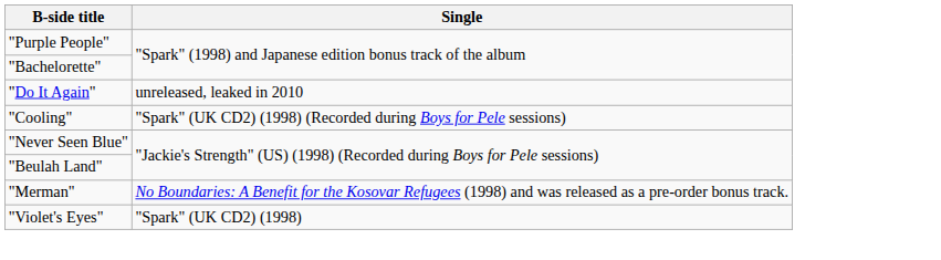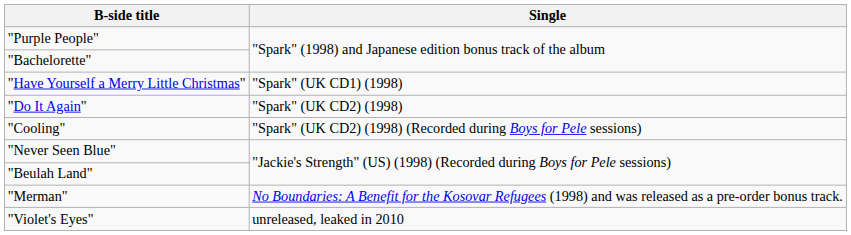 <table class="wikitable">
 <tr>
 <th>B-side title</th>
 <th>Single</th>
 </tr>
 <tr>
 <td>"Purple People"</td>
 <td rowspan="2">"Spark" (1998) and Japanese edition bonus track of the album</td>
 </tr>
 <tr>
 <td>"Bachelorette"</td>
 </tr>
 <tr>
+<td>"<a href='#'>Have Yourself a Merry Little Christmas</a>"</td>
+<td>"Spark" (UK CD1) (1998)</td>
+</tr>
+<tr>
 <td>"<a href='#'>Do It Again</a>"</td>
-<td>unreleased, leaked in 2010</td>
+<td>"Spark" (UK CD2) (1998)</td>
 </tr>
 <tr>
 <td>"Cooling"</td>
 <td>"Spark" (UK CD2) (1998) (Recorded during <em><a href='#'>Boys for Pele</a></em> sessions)</td>
 </tr>
 <tr>
 <td>"Never Seen Blue"</td>
 <td rowspan="2">"Jackie's Strength" (US) (1998) (Recorded during <em>Boys for Pele</em> sessions)</td>
 </tr>
 <tr>
 <td>"Beulah Land"</td>
 </tr>
 <tr>
 <td>"Merman"</td>
 <td><em><a href='#'>No Boundaries: A Benefit for the Kosovar Refugees</a></em> (1998) and was released as a pre-order bonus track.</td>
 </tr>
 <tr>
 <td>"Violet's Eyes"</td>
-<td>"Spark" (UK CD2) (1998)</td>
+<td>unreleased, leaked in 2010</td>
 </tr>
 </table>
